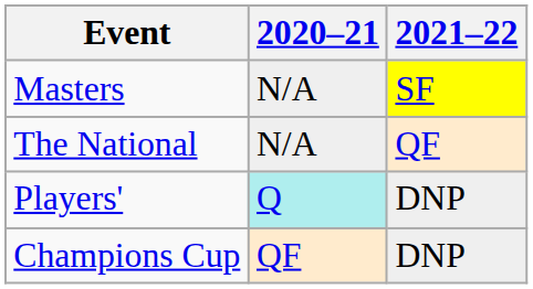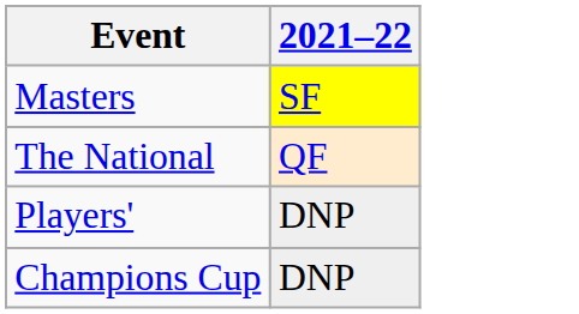 <table class="wikitable">
 <tr>
 <th>Event</th>
-<th><a href='#'>2020–21</a></th>
 <th><a href='#'>2021–22</a></th>
 </tr>
 <tr>
 <td><a href='#'>Masters</a></td>
-<td style="background:#EFEFEF;">N/A</td>
 <td style="background:yellow;"><a href='#'>SF</a></td>
 </tr>
 <tr>
 <td><a href='#'>The National</a></td>
-<td style="background:#EFEFEF;">N/A</td>
 <td style="background:#ffebcd;"><a href='#'>QF</a></td>
 </tr>
 <tr>
 <td><a href='#'>Players'</a></td>
-<td style="background:#afeeee;"><a href='#'>Q</a></td>
 <td style="background:#EFEFEF;">DNP</td>
 </tr>
 <tr>
 <td><a href='#'>Champions Cup</a></td>
-<td style="background:#ffebcd;"><a href='#'>QF</a></td>
 <td style="background:#EFEFEF;">DNP</td>
 </tr>
 </table>
